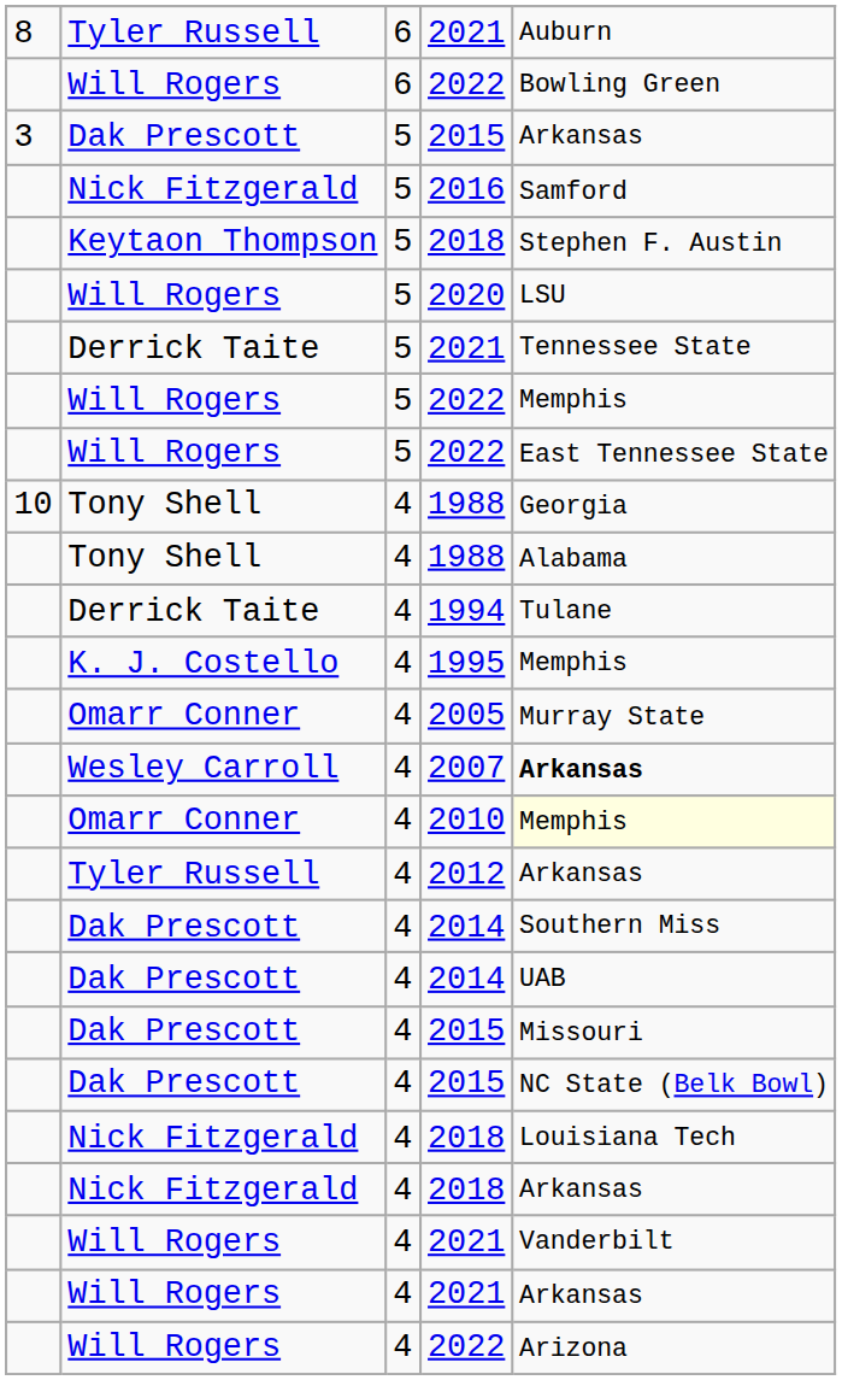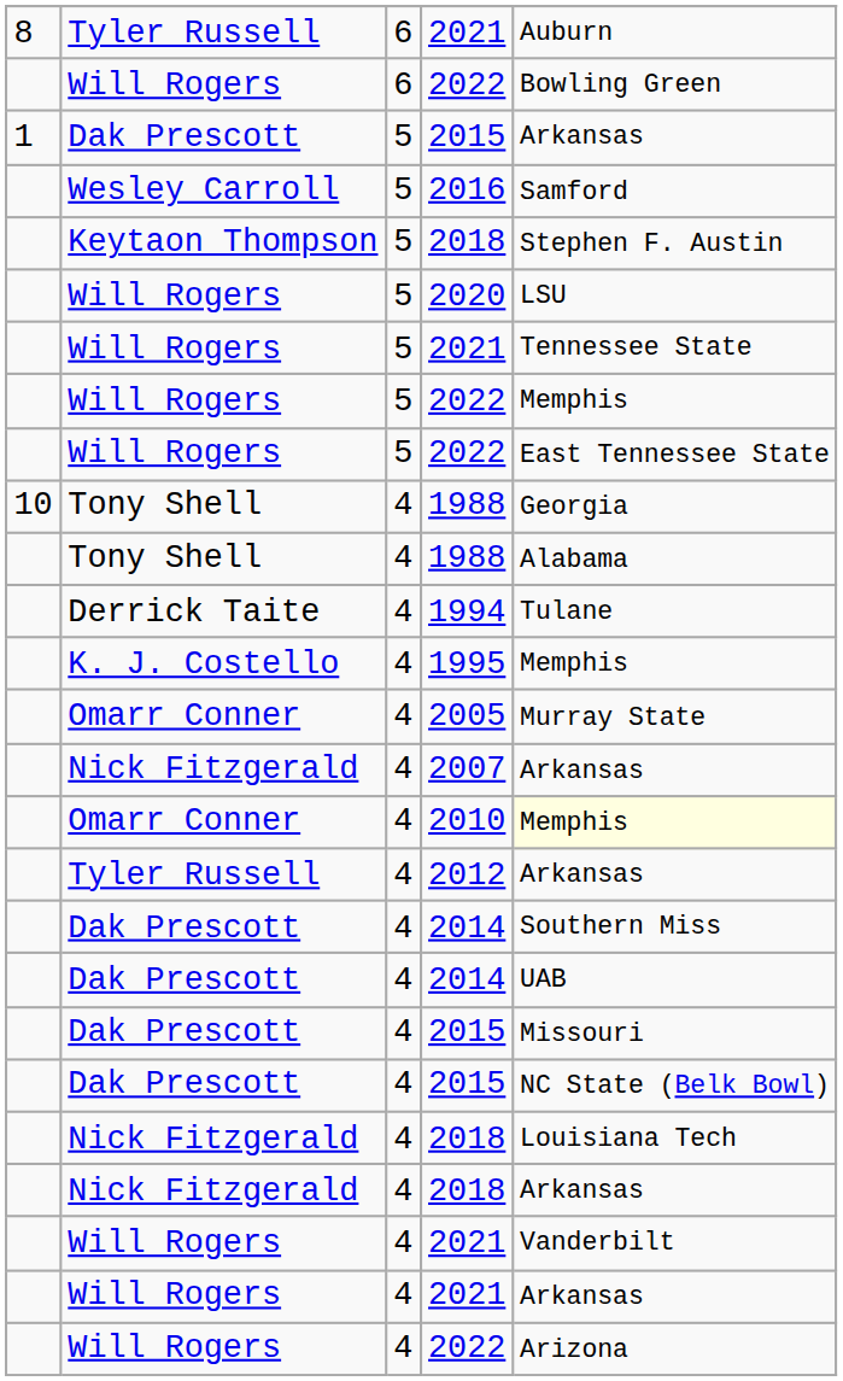 <table class="wikitable">
 <tr>
 </tr>
 <tr>
 <td>8</td>
 <td><a href='#'>Tyler Russell</a></td>
 <td>6</td>
 <td><a href='#'>2021</a></td>
 <td style="font-size:80%;">Auburn</td>
 </tr>
 <tr>
 <td></td>
 <td><a href='#'>Will Rogers</a></td>
 <td>6</td>
 <td><a href='#'>2022</a></td>
 <td style="font-size:80%;">Bowling Green</td>
 </tr>
 <tr>
-<td>3</td>
+<td>1</td>
 <td><a href='#'>Dak Prescott</a></td>
 <td>5</td>
 <td><a href='#'>2015</a></td>
 <td style="font-size:80%;">Arkansas</td>
 </tr>
 <tr>
 <td></td>
-<td><a href='#'>Nick Fitzgerald</a></td>
+<td><a href='#'>Wesley Carroll</a></td>
 <td>5</td>
 <td><a href='#'>2016</a></td>
 <td style="font-size:80%;">Samford</td>
 </tr>
 <tr>
 <td></td>
 <td><a href='#'>Keytaon Thompson</a></td>
 <td>5</td>
 <td><a href='#'>2018</a></td>
 <td style="font-size:80%;">Stephen F. Austin</td>
 </tr>
 <tr>
 <td></td>
 <td><a href='#'>Will Rogers</a></td>
 <td>5</td>
 <td><a href='#'>2020</a></td>
 <td style="font-size:80%;">LSU</td>
 </tr>
 <tr>
 <td></td>
-<td>Derrick Taite</td>
+<td><a href='#'>Will Rogers</a></td>
 <td>5</td>
 <td><a href='#'>2021</a></td>
 <td style="font-size:80%;">Tennessee State</td>
 </tr>
 <tr>
 <td></td>
 <td><a href='#'>Will Rogers</a></td>
 <td>5</td>
 <td><a href='#'>2022</a></td>
 <td style="font-size:80%;">Memphis</td>
 </tr>
 <tr>
 <td></td>
 <td><a href='#'>Will Rogers</a></td>
 <td>5</td>
 <td><a href='#'>2022</a></td>
 <td style="font-size:80%;">East Tennessee State</td>
 </tr>
 <tr>
 <td>10</td>
 <td>Tony Shell</td>
 <td>4</td>
 <td><a href='#'>1988</a></td>
 <td style="font-size:80%;">Georgia</td>
 </tr>
 <tr>
 <td></td>
 <td>Tony Shell</td>
 <td>4</td>
 <td><a href='#'>1988</a></td>
 <td style="font-size:80%;">Alabama</td>
 </tr>
 <tr>
 <td></td>
 <td>Derrick Taite</td>
 <td>4</td>
 <td><a href='#'>1994</a></td>
 <td style="font-size:80%;">Tulane</td>
 </tr>
 <tr>
 <td></td>
 <td><a href='#'>K. J. Costello</a></td>
 <td>4</td>
 <td><a href='#'>1995</a></td>
 <td style="font-size:80%;">Memphis</td>
 </tr>
 <tr>
 <td></td>
 <td><a href='#'>Omarr Conner</a></td>
 <td>4</td>
 <td><a href='#'>2005</a></td>
 <td style="font-size:80%;">Murray State</td>
 </tr>
 <tr>
 <td></td>
-<td><a href='#'>Wesley Carroll</a></td>
+<td><a href='#'>Nick Fitzgerald</a></td>
 <td>4</td>
 <td><a href='#'>2007</a></td>
-<td style="font-size:80%;"><strong>Arkansas</strong></td>
+<td style="font-size:80%;">Arkansas</td>
 </tr>
 <tr>
 <td></td>
 <td><a href='#'>Omarr Conner</a></td>
 <td>4</td>
 <td><a href='#'>2010</a></td>
 <td style="background: lightyellow; font-size:80%;">Memphis</td>
 </tr>
 <tr>
 <td></td>
 <td><a href='#'>Tyler Russell</a></td>
 <td>4</td>
 <td><a href='#'>2012</a></td>
 <td style="font-size:80%;">Arkansas</td>
 </tr>
 <tr>
 <td></td>
 <td><a href='#'>Dak Prescott</a></td>
 <td>4</td>
 <td><a href='#'>2014</a></td>
 <td style="font-size:80%;">Southern Miss</td>
 </tr>
 <tr>
 <td></td>
 <td><a href='#'>Dak Prescott</a></td>
 <td>4</td>
 <td><a href='#'>2014</a></td>
 <td style="font-size:80%;">UAB</td>
 </tr>
 <tr>
 <td></td>
 <td><a href='#'>Dak Prescott</a></td>
 <td>4</td>
 <td><a href='#'>2015</a></td>
 <td style="font-size:80%;">Missouri</td>
 </tr>
 <tr>
 <td></td>
 <td><a href='#'>Dak Prescott</a></td>
 <td>4</td>
 <td><a href='#'>2015</a></td>
 <td style="font-size:80%;">NC State (<a href='#'>Belk Bowl</a>)</td>
 </tr>
 <tr>
 <td></td>
 <td><a href='#'>Nick Fitzgerald</a></td>
 <td>4</td>
 <td><a href='#'>2018</a></td>
 <td style="font-size:80%;">Louisiana Tech</td>
 </tr>
 <tr>
 <td></td>
 <td><a href='#'>Nick Fitzgerald</a></td>
 <td>4</td>
 <td><a href='#'>2018</a></td>
 <td style="font-size:80%;">Arkansas</td>
 </tr>
 <tr>
 <td></td>
 <td><a href='#'>Will Rogers</a></td>
 <td>4</td>
 <td><a href='#'>2021</a></td>
 <td style="font-size:80%;">Vanderbilt</td>
 </tr>
 <tr>
 <td></td>
 <td><a href='#'>Will Rogers</a></td>
 <td>4</td>
 <td><a href='#'>2021</a></td>
 <td style="font-size:80%;">Arkansas</td>
 </tr>
 <tr>
 <td></td>
 <td><a href='#'>Will Rogers</a></td>
 <td>4</td>
 <td><a href='#'>2022</a></td>
 <td style="font-size:80%;">Arizona</td>
 </tr>
 </table>
